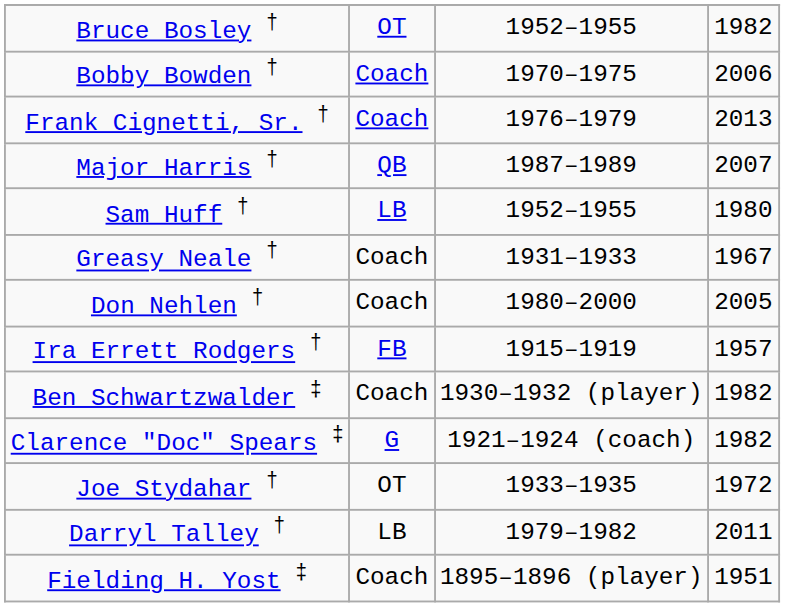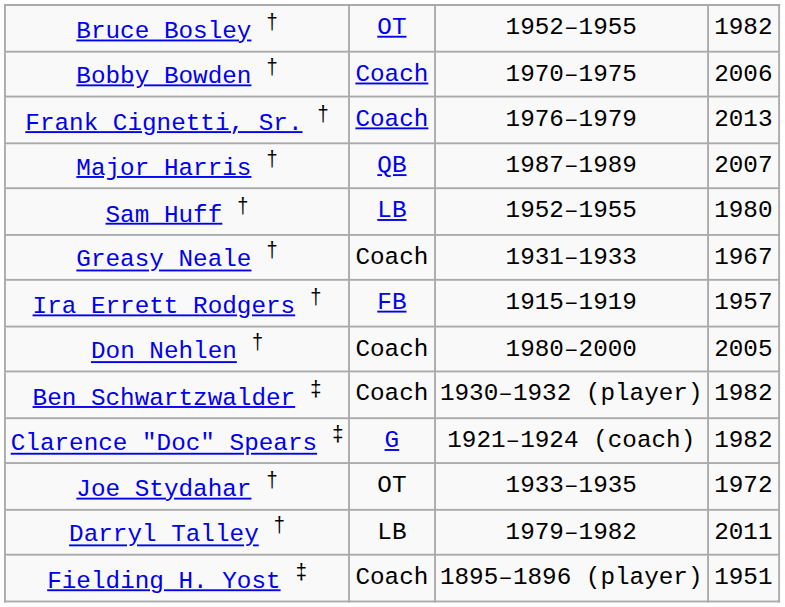 <table class="wikitable" style="text-align:center">
 <tr>
 </tr>
 <tr>
 <td><a href='#'>Bruce Bosley</a> <sup>†</sup></td>
 <td><a href='#'>OT</a></td>
 <td>1952–1955</td>
 <td>1982</td>
 </tr>
 <tr>
 <td><a href='#'>Bobby Bowden</a> <sup>†</sup></td>
 <td><a href='#'>Coach</a></td>
 <td>1970–1975</td>
 <td>2006</td>
 </tr>
 <tr>
 <td><a href='#'>Frank Cignetti, Sr.</a> <sup>†</sup></td>
 <td><a href='#'>Coach</a></td>
 <td>1976–1979</td>
 <td>2013</td>
 </tr>
 <tr>
 <td><a href='#'>Major Harris</a> <sup>†</sup></td>
 <td><a href='#'>QB</a></td>
 <td>1987–1989</td>
 <td>2007</td>
 </tr>
 <tr>
 <td><a href='#'>Sam Huff</a> <sup>†</sup></td>
 <td><a href='#'>LB</a></td>
 <td>1952–1955</td>
 <td>1980</td>
 </tr>
 <tr>
 <td><a href='#'>Greasy Neale</a> <sup>†</sup></td>
 <td>Coach</td>
 <td>1931–1933</td>
 <td>1967</td>
 </tr>
 <tr>
+<td><a href='#'>Ira Errett Rodgers</a> <sup>†</sup></td>
+<td><a href='#'>FB</a></td>
+<td>1915–1919</td>
+<td>1957</td>
+</tr>
+<tr>
 <td><a href='#'>Don Nehlen</a> <sup>†</sup></td>
 <td>Coach</td>
 <td>1980–2000</td>
 <td>2005</td>
-</tr>
-<tr>
-<td><a href='#'>Ira Errett Rodgers</a> <sup>†</sup></td>
-<td><a href='#'>FB</a></td>
-<td>1915–1919</td>
-<td>1957</td>
 </tr>
 <tr>
 <td><a href='#'>Ben Schwartzwalder</a> <sup>‡</sup></td>
 <td>Coach</td>
 <td>1930–1932 (player)</td>
 <td>1982</td>
 </tr>
 <tr>
 <td><a href='#'>Clarence "Doc" Spears</a> <sup>‡</sup></td>
 <td><a href='#'>G</a></td>
 <td>1921–1924 (coach)</td>
 <td>1982</td>
 </tr>
 <tr>
 <td><a href='#'>Joe Stydahar</a> <sup>†</sup></td>
 <td>OT</td>
 <td>1933–1935</td>
 <td>1972</td>
 </tr>
 <tr>
 <td><a href='#'>Darryl Talley</a> <sup>†</sup></td>
 <td>LB</td>
 <td>1979–1982</td>
 <td>2011</td>
 </tr>
 <tr>
 <td><a href='#'>Fielding H. Yost</a> <sup>‡</sup></td>
 <td>Coach</td>
 <td>1895–1896 (player)</td>
 <td>1951</td>
 </tr>
 </table>
